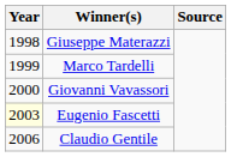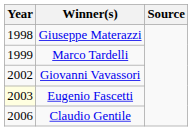 <table class="wikitable" style="text-align:center">
 <tr>
 <th>Year</th>
 <th>Winner(s)</th>
 <th>Source</th>
 </tr>
 <tr>
 <td>1998</td>
 <td><a href='#'>Giuseppe Materazzi</a></td>
 <td rowspan="5"></td>
 </tr>
 <tr>
 <td>1999</td>
 <td><a href='#'>Marco Tardelli</a></td>
 </tr>
 <tr>
-<td>2000</td>
+<td>2002</td>
 <td><a href='#'>Giovanni Vavassori</a></td>
 </tr>
 <tr>
 <td style="background: lightyellow;">2003</td>
 <td><a href='#'>Eugenio Fascetti</a></td>
 </tr>
 <tr>
 <td>2006</td>
 <td><a href='#'>Claudio Gentile</a></td>
 </tr>
 </table>
